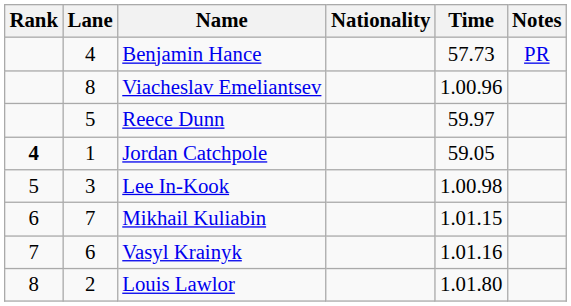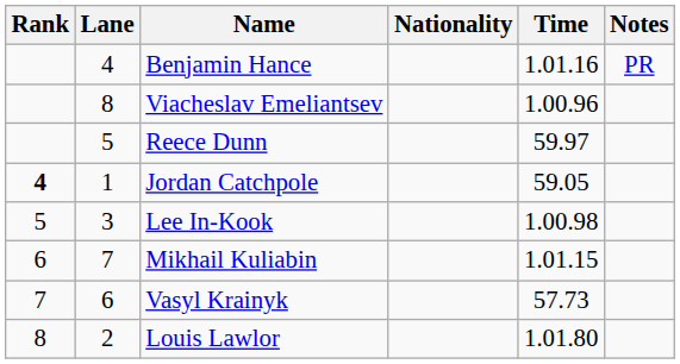 <table class="wikitable sortable" style="text-align:center">
 <tr>
 <th>Rank</th>
 <th>Lane</th>
 <th>Name</th>
 <th>Nationality</th>
 <th>Time</th>
 <th>Notes</th>
 </tr>
 <tr>
 <td></td>
 <td>4</td>
 <td align=left><a href='#'>Benjamin Hance</a></td>
 <td align=left></td>
-<td>57.73</td>
+<td>1.01.16</td>
 <td><a href='#'>PR</a></td>
 </tr>
 <tr>
 <td></td>
 <td>8</td>
 <td align=left><a href='#'>Viacheslav Emeliantsev</a></td>
 <td align=left></td>
 <td>1.00.96</td>
 <td></td>
 </tr>
 <tr>
 <td></td>
 <td>5</td>
 <td align=left><a href='#'>Reece Dunn</a></td>
 <td align=left></td>
 <td>59.97</td>
 <td></td>
 </tr>
 <tr>
 <td><strong>4</strong></td>
 <td>1</td>
 <td align=left><a href='#'>Jordan Catchpole</a></td>
 <td align=left></td>
 <td>59.05</td>
 <td></td>
 </tr>
 <tr>
 <td>5</td>
 <td>3</td>
 <td align=left><a href='#'>Lee In-Kook</a></td>
 <td align=left></td>
 <td>1.00.98</td>
 <td></td>
 </tr>
 <tr>
 <td>6</td>
 <td>7</td>
 <td align=left><a href='#'>Mikhail Kuliabin</a></td>
 <td align=left></td>
 <td>1.01.15</td>
 <td></td>
 </tr>
 <tr>
 <td>7</td>
 <td>6</td>
 <td align=left><a href='#'>Vasyl Krainyk</a></td>
 <td align=left></td>
-<td>1.01.16</td>
+<td>57.73</td>
 <td></td>
 </tr>
 <tr>
 <td>8</td>
 <td>2</td>
 <td align=left><a href='#'>Louis Lawlor</a></td>
 <td align=left></td>
 <td>1.01.80</td>
 <td></td>
 </tr>
 </table>
